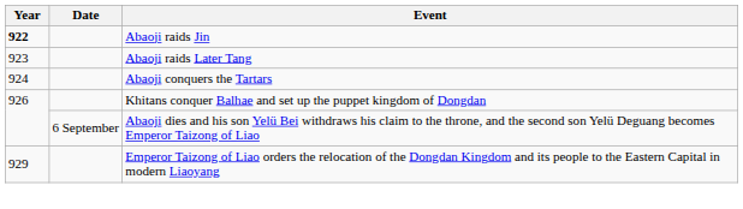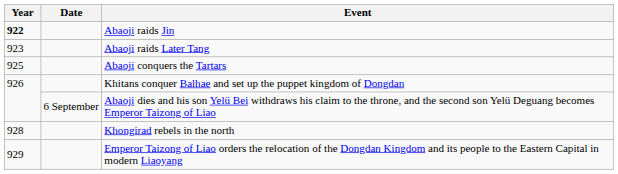 <table class="wikitable" width="100%">
 <tr>
 <th style="width:6%">Year</th>
 <th style="width:10%">Date</th>
 <th>Event</th>
 </tr>
 <tr>
 <td><strong>922</strong></td>
 <td></td>
 <td><a href='#'>Abaoji</a> raids <a href='#'>Jin</a></td>
 </tr>
 <tr>
 <td>923</td>
 <td></td>
 <td><a href='#'>Abaoji</a> raids <a href='#'>Later Tang</a></td>
 </tr>
 <tr>
-<td>924</td>
+<td>925</td>
 <td></td>
 <td><a href='#'>Abaoji</a> conquers the <a href='#'>Tartars</a></td>
 </tr>
 <tr>
 <td rowspan="2" valign="top">926</td>
 <td></td>
 <td>Khitans conquer <a href='#'>Balhae</a> and set up the puppet kingdom of <a href='#'>Dongdan</a></td>
 </tr>
 <tr>
 <td>6 September</td>
 <td><a href='#'>Abaoji</a> dies and his son <a href='#'>Yelü Bei</a> withdraws his claim to the throne, and the second son Yelü Deguang becomes <a href='#'>Emperor Taizong of Liao</a></td>
 </tr>
 <tr>
+<td>928</td>
+<td></td>
+<td><a href='#'>Khongirad</a> rebels in the north</td>
+</tr>
+<tr>
 <td>929</td>
 <td></td>
 <td><a href='#'>Emperor Taizong of Liao</a> orders the relocation of the <a href='#'>Dongdan Kingdom</a> and its people to the Eastern Capital in modern <a href='#'>Liaoyang</a></td>
 </tr>
 </table>
